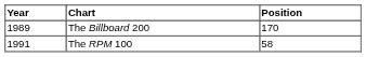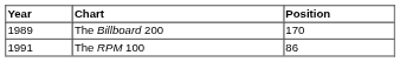 <table border=1 cellspacing=0 cellpadding=2 width="550px">
 <tr>
 <th align="left">Year</th>
 <th align="left">Chart</th>
 <th align="left">Position</th>
 </tr>
 <tr>
 <td align="left">1989</td>
 <td align="left">The <em>Billboard</em> 200</td>
 <td align="left">170</td>
 </tr>
 <tr>
 <td align="left">1991</td>
 <td align="left">The <em>RPM</em> 100 </td>
-<td align="left">58</td>
+<td align="left">86</td>
 </tr>
 <tr>
 </tr>
 </table>
